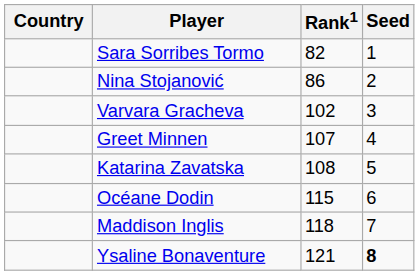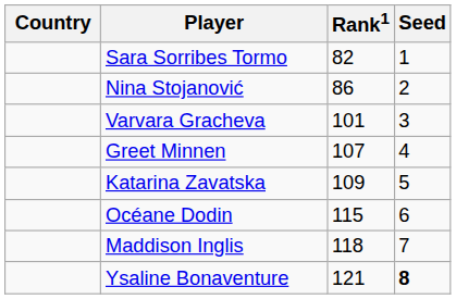 <table class="sortable wikitable">
 <tr>
 <th width="70">Country</th>
 <th width="175">Player</th>
 <th>Rank<sup>1</sup></th>
 <th>Seed</th>
 </tr>
 <tr>
 <td></td>
 <td><a href='#'>Sara Sorribes Tormo</a></td>
 <td>82</td>
 <td>1</td>
 </tr>
 <tr>
 <td></td>
 <td><a href='#'>Nina Stojanović</a></td>
 <td>86</td>
 <td>2</td>
 </tr>
 <tr>
 <td></td>
 <td><a href='#'>Varvara Gracheva</a></td>
-<td>102</td>
+<td>101</td>
 <td>3</td>
 </tr>
 <tr>
 <td></td>
 <td><a href='#'>Greet Minnen</a></td>
 <td>107</td>
 <td>4</td>
 </tr>
 <tr>
 <td></td>
 <td><a href='#'>Katarina Zavatska</a></td>
-<td>108</td>
+<td>109</td>
 <td>5</td>
 </tr>
 <tr>
 <td></td>
 <td><a href='#'>Océane Dodin</a></td>
 <td>115</td>
 <td>6</td>
 </tr>
 <tr>
 <td></td>
 <td><a href='#'>Maddison Inglis</a></td>
 <td>118</td>
 <td>7</td>
 </tr>
 <tr>
 <td></td>
 <td><a href='#'>Ysaline Bonaventure</a></td>
 <td>121</td>
 <td><strong>8</strong></td>
 </tr>
 </table>
